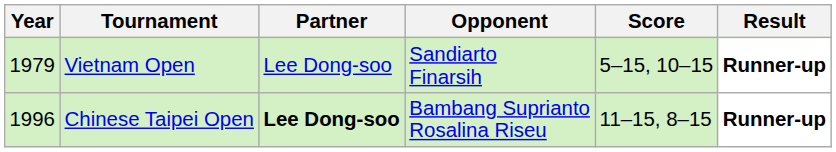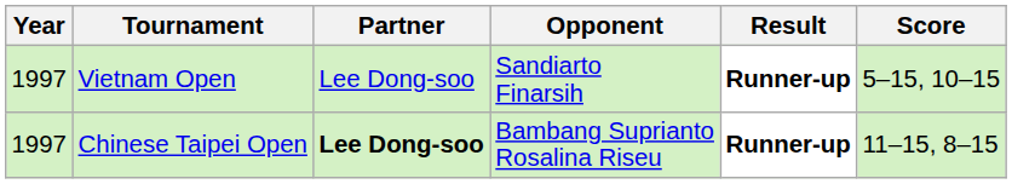 <table class="sortable wikitable" style="font-size: 90%;">
 <tr>
 <th>Year</th>
 <th>Tournament</th>
 <th>Partner</th>
 <th>Opponent</th>
+<th>Result</th>
 <th>Score</th>
-<th>Result</th>
 </tr>
 <tr style="background:#D4F1C5">
-<td align="center">1979</td>
+<td align="center">1997</td>
 <td align="left"><a href='#'>Vietnam Open</a></td>
 <td align="left"> <a href='#'>Lee Dong-soo</a></td>
 <td align="left"> <a href='#'>Sandiarto</a> <br>  <a href='#'>Finarsih</a></td>
+<td style="text-align:left; background:white"> <strong>Runner-up</strong></td>
 <td align="left">5–15, 10–15</td>
-<td style="text-align:left; background:white"> <strong>Runner-up</strong></td>
 </tr>
 <tr style="background:#D4F1C5">
-<td align="center">1996</td>
+<td align="center">1997</td>
 <td align="left"><a href='#'>Chinese Taipei Open</a></td>
 <td align="left"><strong> Lee Dong-soo</strong></td>
 <td align="left"> <a href='#'>Bambang Suprianto</a> <br>  <a href='#'>Rosalina Riseu</a></td>
+<td style="text-align:left; background:white"> <strong>Runner-up</strong></td>
 <td align="left">11–15, 8–15</td>
-<td style="text-align:left; background:white"> <strong>Runner-up</strong></td>
 </tr>
 </table>
